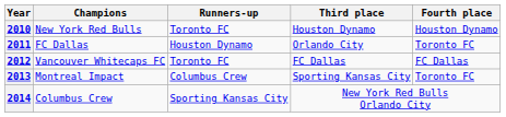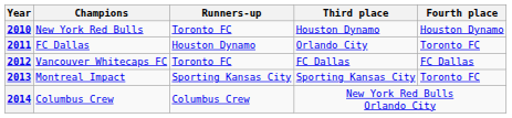 <table class="wikitable">
 <tr>
 <th>Year</th>
 <th>Champions</th>
 <th>Runners-up</th>
 <th>Third place</th>
 <th>Fourth place</th>
 </tr>
 <tr>
 <th><a href='#'>2010</a></th>
 <td><a href='#'>New York Red Bulls</a></td>
 <td><a href='#'>Toronto FC</a></td>
 <td><a href='#'>Houston Dynamo</a></td>
 <td><a href='#'>Houston Dynamo</a></td>
 </tr>
 <tr>
 <th><a href='#'>2011</a></th>
 <td><a href='#'>FC Dallas</a></td>
 <td><a href='#'>Houston Dynamo</a></td>
 <td><a href='#'>Orlando City</a></td>
 <td><a href='#'>Toronto FC</a></td>
 </tr>
 <tr>
 <th><a href='#'>2012</a></th>
 <td><a href='#'>Vancouver Whitecaps FC</a></td>
 <td><a href='#'>Toronto FC</a></td>
 <td><a href='#'>FC Dallas</a></td>
 <td><a href='#'>FC Dallas</a></td>
 </tr>
 <tr>
 <th><a href='#'>2013</a></th>
 <td><a href='#'>Montreal Impact</a></td>
-<td><a href='#'>Columbus Crew</a></td>
+<td><a href='#'>Sporting Kansas City</a></td>
 <td><a href='#'>Sporting Kansas City</a></td>
 <td><a href='#'>Toronto FC</a></td>
 </tr>
 <tr>
 <th><a href='#'>2014</a></th>
 <td><a href='#'>Columbus Crew</a></td>
-<td><a href='#'>Sporting Kansas City</a></td>
+<td><a href='#'>Columbus Crew</a></td>
 <td colspan="2" style="text-align: center;"><a href='#'>New York Red Bulls</a> <br> <a href='#'>Orlando City</a></td>
 </tr>
 </table>
